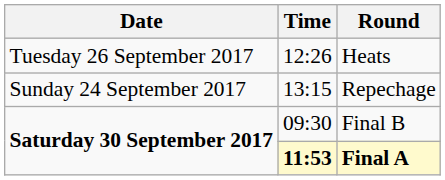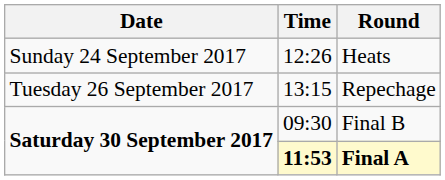 <table class="wikitable">
 <tr>
 <th>Date</th>
 <th>Time</th>
 <th>Round</th>
 </tr>
 <tr>
-<td>Tuesday 26 September 2017</td>
+<td>Sunday 24 September 2017</td>
 <td>12:26</td>
 <td>Heats</td>
 </tr>
 <tr>
-<td>Sunday 24 September 2017</td>
+<td>Tuesday 26 September 2017</td>
 <td>13:15</td>
 <td>Repechage</td>
 </tr>
 <tr>
 <td rowspan=2><strong>Saturday 30 September 2017</strong></td>
 <td>09:30</td>
 <td>Final B</td>
 </tr>
 <tr>
 <td style=background:lemonchiffon><strong>11:53</strong></td>
 <td style=background:lemonchiffon><strong>Final A</strong></td>
 </tr>
 </table>
